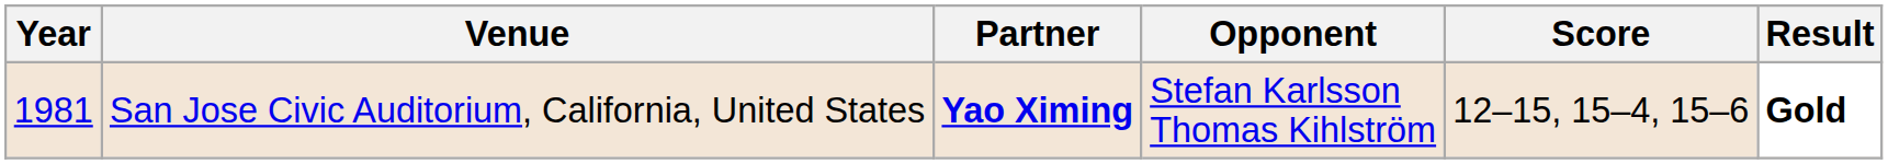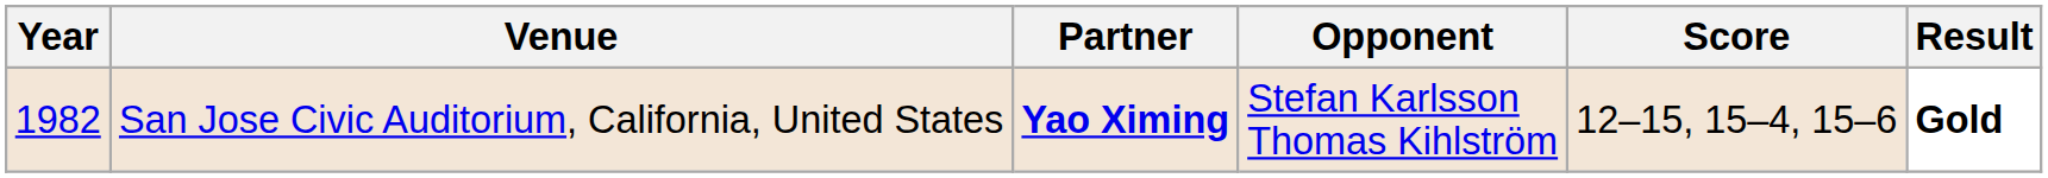 <table class="sortable wikitable" style="font-size: 90%;">
 <tr>
 <th>Year</th>
 <th>Venue</th>
 <th>Partner</th>
 <th>Opponent</th>
 <th>Score</th>
 <th>Result</th>
 </tr>
 <tr style="background:#F3E6D7">
-<td align="center"><a href='#'>1981</a></td>
+<td align="center"><a href='#'>1982</a></td>
 <td align="left"><a href='#'>San Jose Civic Auditorium</a>, California, United States</td>
 <td align="left"><strong> <a href='#'>Yao Ximing</a></strong></td>
 <td align="left"> <a href='#'>Stefan Karlsson</a><br> <a href='#'>Thomas Kihlström</a></td>
 <td align="left">12–15, 15–4, 15–6</td>
 <td style="text-align:left; background:white"> <strong>Gold</strong></td>
 </tr>
 </table>
